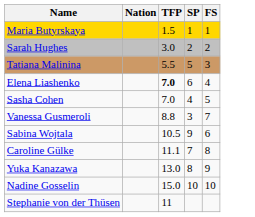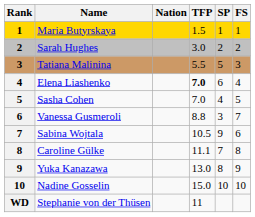 <table class="wikitable">
 <tr>
+<th>Rank</th>
 <th>Name</th>
 <th>Nation</th>
 <th>TFP</th>
 <th>SP</th>
 <th>FS</th>
 </tr>
 <tr bgcolor="gold">
+<td align="center"><strong>1</strong></td>
 <td><a href='#'>Maria Butyrskaya</a></td>
 <td></td>
 <td>1.5</td>
 <td>1</td>
 <td>1</td>
 </tr>
 <tr bgcolor="silver">
+<td align="center"><strong>2</strong></td>
 <td><a href='#'>Sarah Hughes</a></td>
 <td></td>
 <td>3.0</td>
 <td>2</td>
 <td>2</td>
 </tr>
 <tr bgcolor="cc9966">
+<td align="center"><strong>3</strong></td>
 <td><a href='#'>Tatiana Malinina</a></td>
 <td></td>
 <td>5.5</td>
 <td>5</td>
 <td>3</td>
 </tr>
 <tr>
+<th>4</th>
 <td><a href='#'>Elena Liashenko</a></td>
 <td></td>
 <td><strong>7.0</strong></td>
 <td>6</td>
 <td>4</td>
 </tr>
 <tr>
+<th>5</th>
 <td><a href='#'>Sasha Cohen</a></td>
 <td></td>
 <td>7.0</td>
 <td>4</td>
 <td>5</td>
 </tr>
 <tr>
+<th>6</th>
 <td><a href='#'>Vanessa Gusmeroli</a></td>
 <td></td>
 <td>8.8</td>
 <td>3</td>
 <td>7</td>
 </tr>
 <tr>
+<th>7</th>
 <td><a href='#'>Sabina Wojtala</a></td>
 <td></td>
 <td>10.5</td>
 <td>9</td>
 <td>6</td>
 </tr>
 <tr>
+<th>8</th>
 <td><a href='#'>Caroline Gülke</a></td>
 <td></td>
 <td>11.1</td>
 <td>7</td>
 <td>8</td>
 </tr>
 <tr>
+<th>9</th>
 <td><a href='#'>Yuka Kanazawa</a></td>
 <td></td>
 <td>13.0</td>
 <td>8</td>
 <td>9</td>
 </tr>
 <tr>
+<th>10</th>
 <td><a href='#'>Nadine Gosselin</a></td>
 <td></td>
 <td>15.0</td>
 <td>10</td>
 <td>10</td>
 </tr>
 <tr>
+<th>WD</th>
 <td><a href='#'>Stephanie von der Thüsen</a></td>
 <td></td>
 <td>11</td>
 <td></td>
 <td></td>
 </tr>
 </table>
